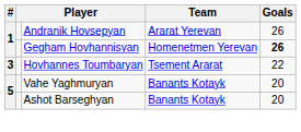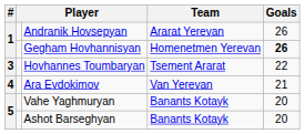 <table class="wikitable">
 <tr>
 <th>#</th>
 <th colspan=2>Player</th>
 <th>Team</th>
 <th>Goals</th>
 </tr>
 <tr>
 <th rowspan=2>1</th>
 <td></td>
 <td><a href='#'>Andranik Hovsepyan</a></td>
 <td><a href='#'>Ararat Yerevan</a></td>
 <td align=center>26</td>
 </tr>
 <tr>
 <td></td>
 <td><a href='#'>Gegham Hovhannisyan</a></td>
 <td><a href='#'>Homenetmen Yerevan</a></td>
 <td align=center><strong>26</strong></td>
 </tr>
 <tr>
 <th>3</th>
 <td></td>
 <td><a href='#'>Hovhannes Toumbaryan</a></td>
 <td><a href='#'>Tsement Ararat</a></td>
 <td align=center>22</td>
 </tr>
 <tr>
+<th>4</th>
+<td></td>
+<td><a href='#'>Ara Evdokimov</a></td>
+<td><a href='#'>Van Yerevan</a></td>
+<td align=center>21</td>
+</tr>
+<tr>
 <th rowspan=2>5</th>
 <td></td>
 <td>Vahe Yaghmuryan</td>
 <td><a href='#'>Banants Kotayk</a></td>
 <td align=center>20</td>
 </tr>
 <tr>
 <td></td>
 <td>Ashot Barseghyan</td>
 <td><a href='#'>Banants Kotayk</a></td>
 <td align=center>20</td>
 </tr>
 </table>
